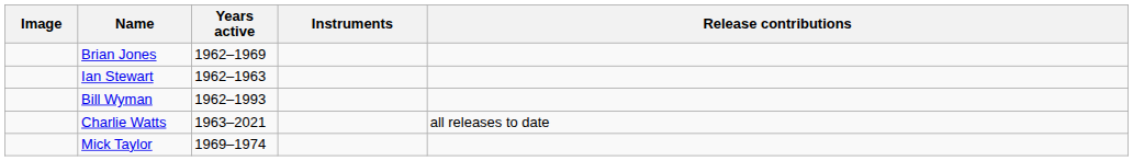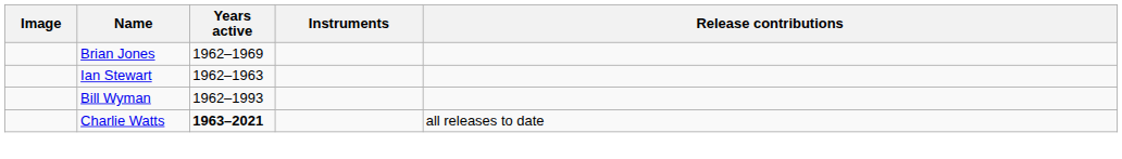 <table class="wikitable" width="100%" border="1">
 <tr>
 <th width="75">Image</th>
 <th width="120">Name</th>
 <th width="90">Years active</th>
 <th width="160">Instruments</th>
 <th>Release contributions</th>
 </tr>
 <tr>
 <td></td>
 <td><a href='#'>Brian Jones</a></td>
 <td>1962–1969 </td>
 <td></td>
 <td></td>
 </tr>
 <tr>
 <td></td>
 <td><a href='#'>Ian Stewart</a></td>
 <td>1962–1963 </td>
 <td></td>
 <td></td>
 </tr>
 <tr>
 <td></td>
 <td><a href='#'>Bill Wyman</a></td>
 <td>1962–1993 </td>
 <td></td>
 <td></td>
 </tr>
 <tr>
 <td></td>
 <td><a href='#'>Charlie Watts</a></td>
-<td>1963–2021 </td>
+<td><strong>1963–2021 </strong></td>
 <td></td>
 <td>all releases to date</td>
 </tr>
-<tr>
-<td></td>
-<td><a href='#'>Mick Taylor</a></td>
-<td>1969–1974 </td>
-<td></td>
-<td></td>
-</tr>
 </table>
